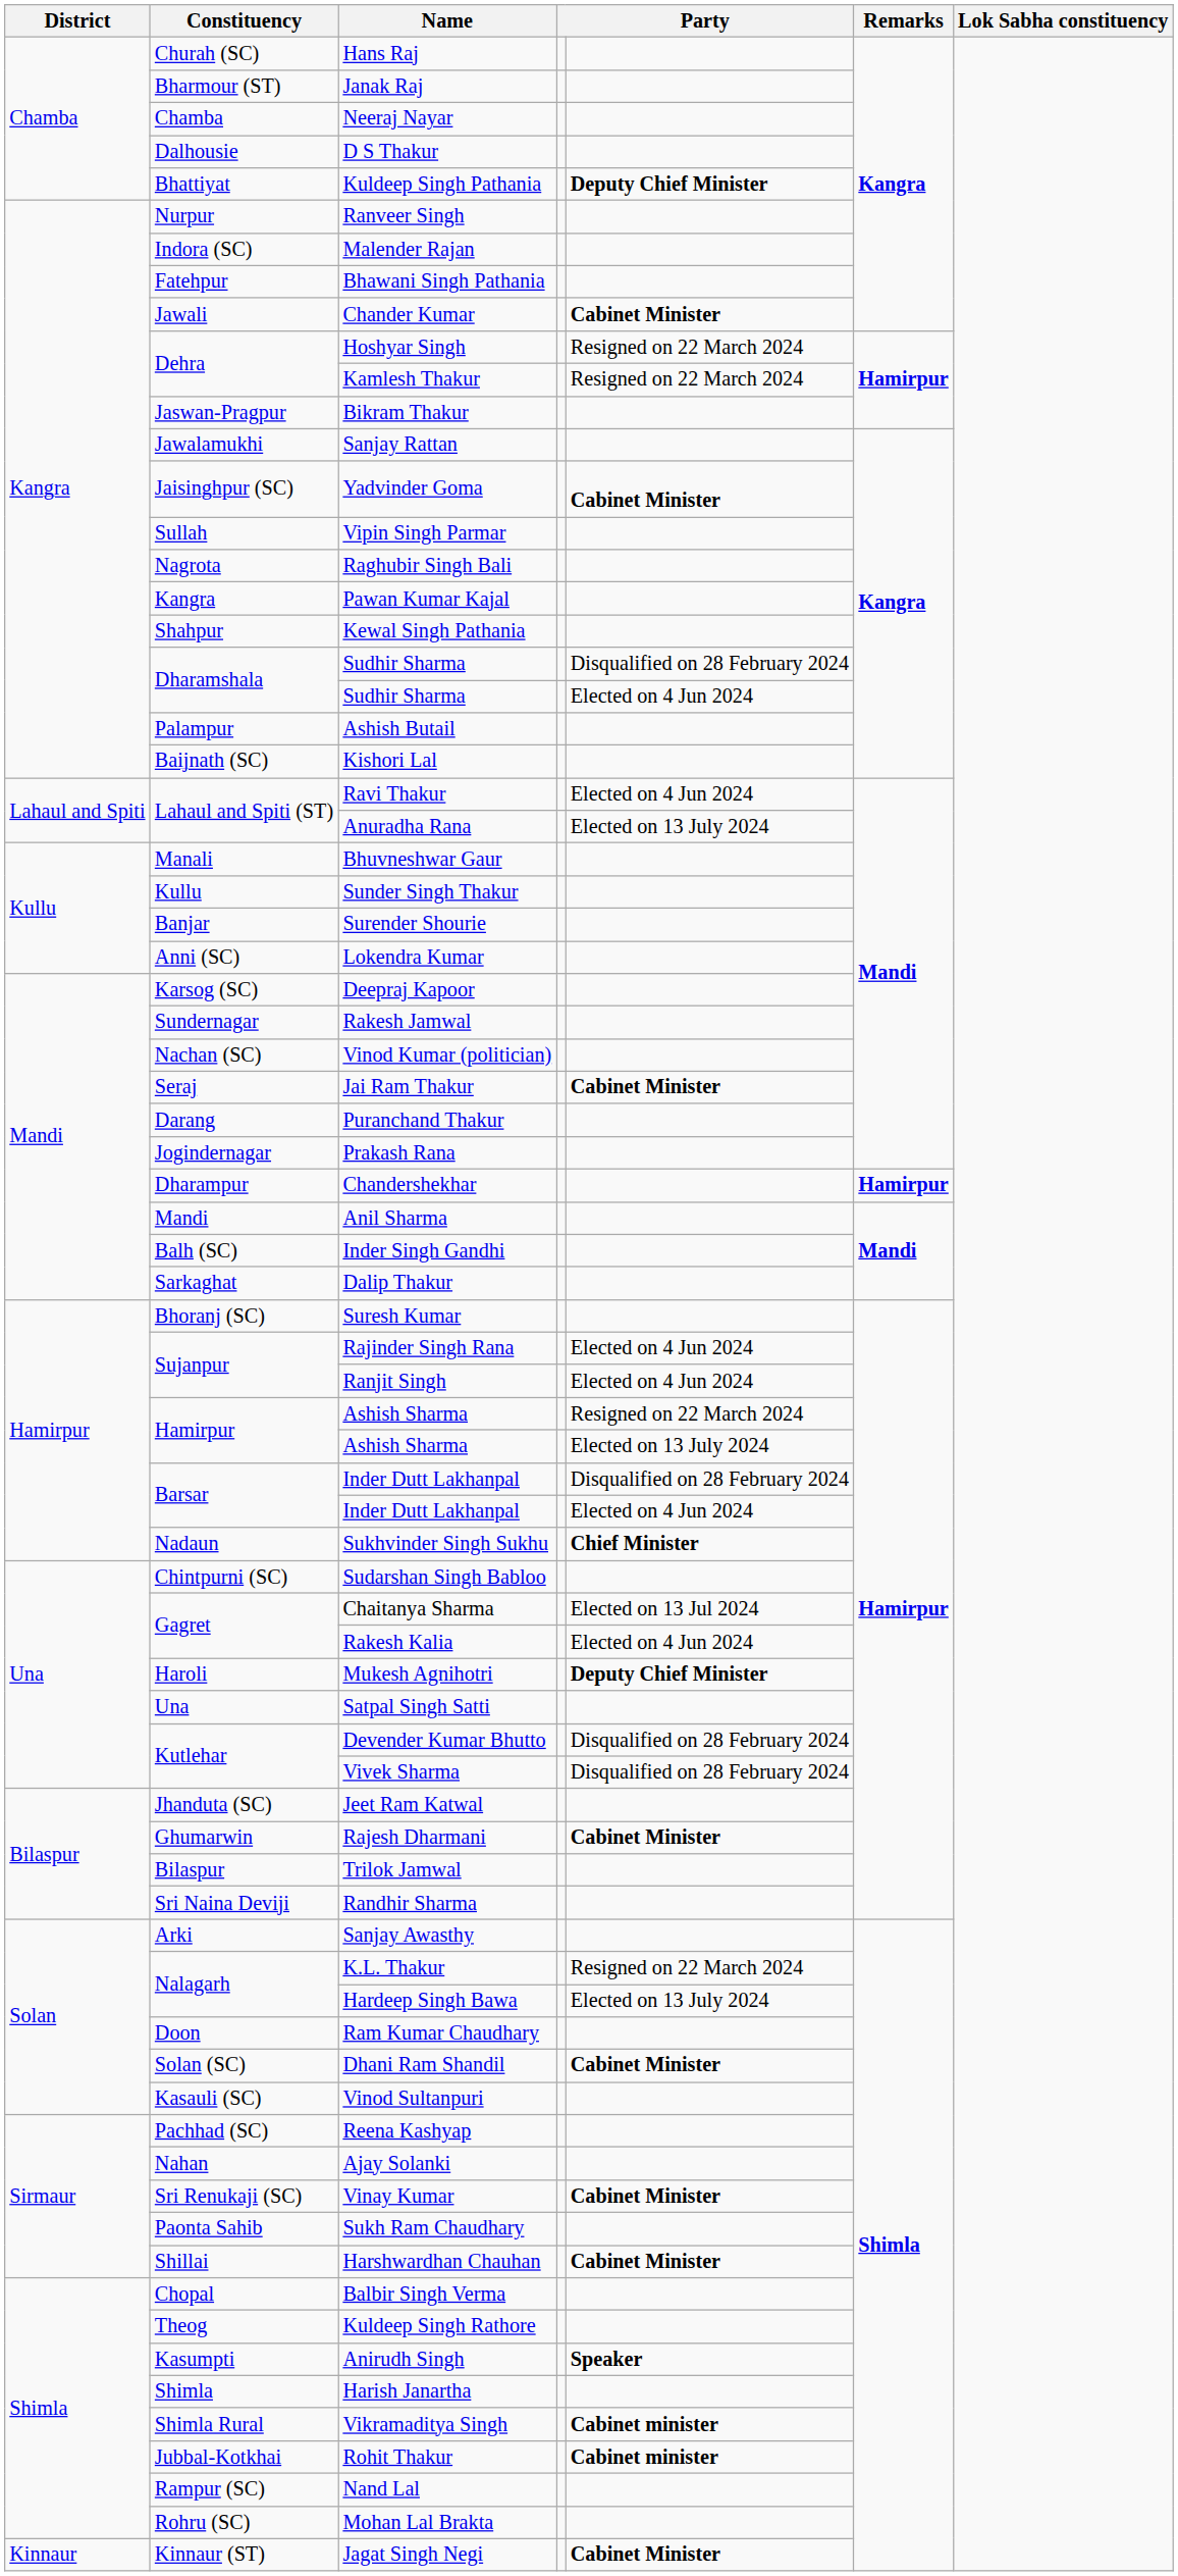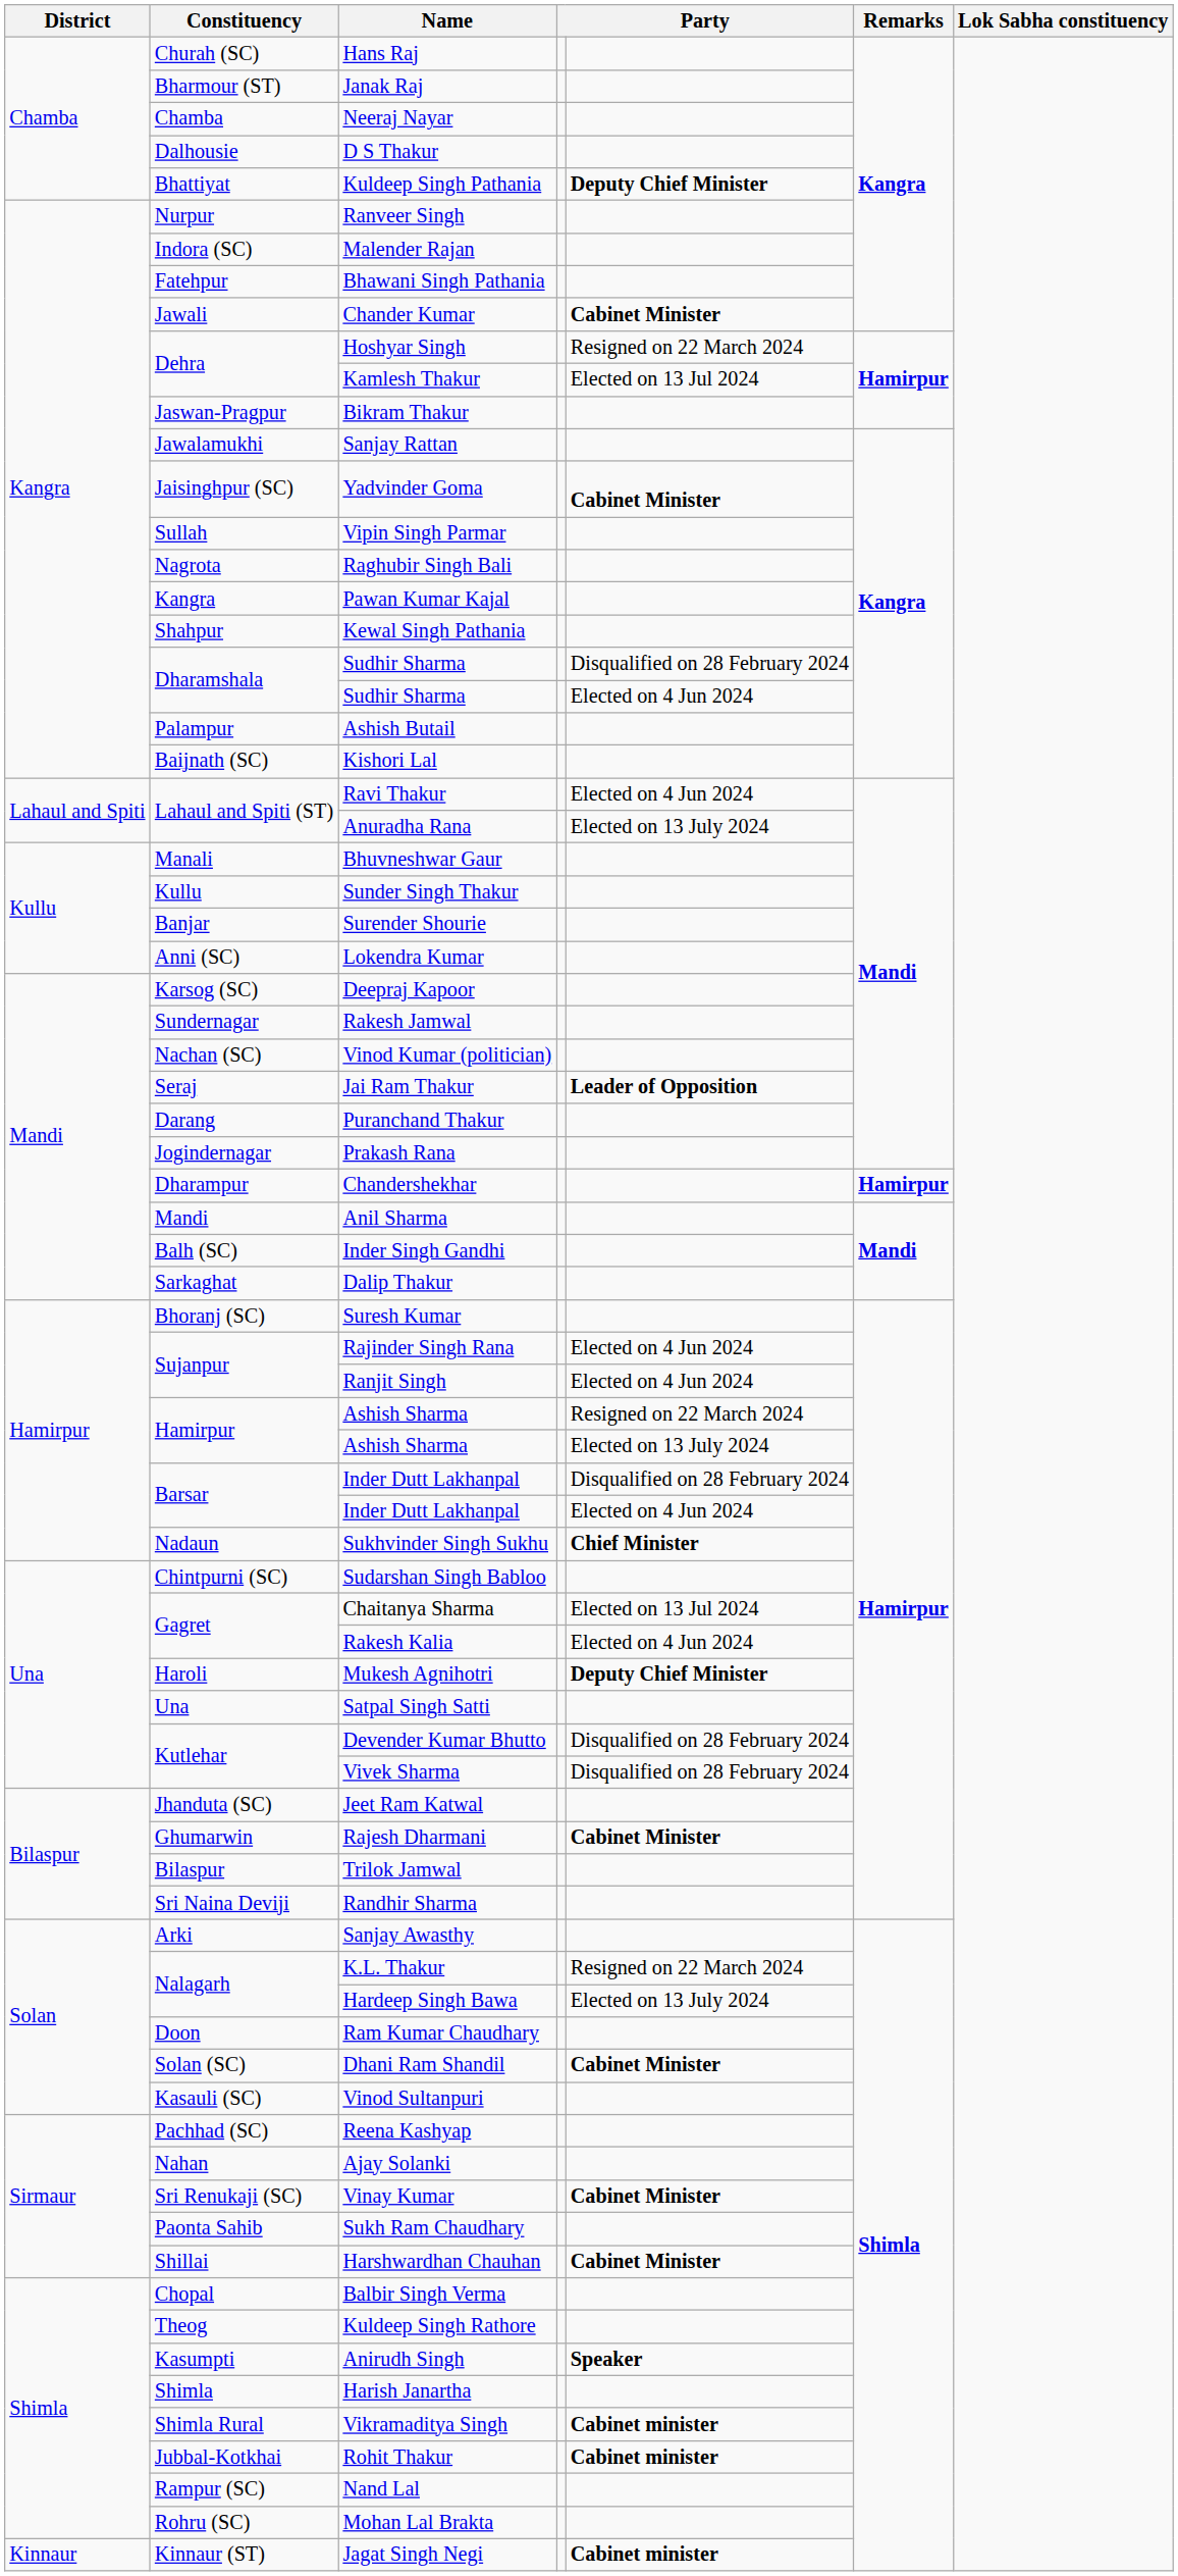 <table class="wikitable sortable">
 <tr>
 <th>District</th>
 <th>Constituency</th>
 <th>Name</th>
 <th colspan="2">Party</th>
 <th>Remarks</th>
 <th>Lok Sabha constituency</th>
 </tr>
 <tr>
 <td rowspan="5"><a href='#'>Chamba</a><br></td>
 <td><a href='#'>Churah</a> (SC)</td>
 <td><a href='#'>Hans Raj</a></td>
 <td></td>
 <td></td>
 <td rowspan="9"><a href='#'><strong>Kangra</strong></a></td>
 </tr>
 <tr>
 <td><a href='#'>Bharmour</a> (ST)</td>
 <td><a href='#'>Janak Raj</a></td>
 <td></td>
 <td></td>
 </tr>
 <tr>
 <td><a href='#'>Chamba</a></td>
 <td><a href='#'>Neeraj Nayar</a></td>
 <td></td>
 <td></td>
 </tr>
 <tr>
 <td><a href='#'>Dalhousie</a></td>
 <td><a href='#'>D S Thakur</a></td>
 <td></td>
 <td></td>
 </tr>
 <tr>
 <td><a href='#'>Bhattiyat</a></td>
 <td><a href='#'>Kuldeep Singh Pathania</a></td>
 <td></td>
 <td><strong>Deputy Chief Minister</strong></td>
 </tr>
 <tr>
 <td rowspan="17"><a href='#'>Kangra</a></td>
 <td><a href='#'>Nurpur</a></td>
 <td><a href='#'>Ranveer Singh</a></td>
 <td></td>
 <td></td>
 </tr>
 <tr>
 <td><a href='#'>Indora</a> (SC)</td>
 <td><a href='#'>Malender Rajan</a></td>
 <td></td>
 <td></td>
 </tr>
 <tr>
 <td><a href='#'>Fatehpur</a></td>
 <td><a href='#'>Bhawani Singh Pathania</a></td>
 <td></td>
 <td></td>
 </tr>
 <tr>
 <td><a href='#'>Jawali</a></td>
 <td><a href='#'>Chander Kumar</a></td>
 <td></td>
 <td><strong>Cabinet Minister</strong></td>
 </tr>
 <tr>
 <td rowspan=2><a href='#'>Dehra</a></td>
 <td><a href='#'>Hoshyar Singh</a></td>
 <td></td>
 <td>Resigned on 22 March 2024</td>
 <td rowspan="3"><strong><a href='#'>Hamirpur</a></strong></td>
 </tr>
 <tr>
 <td><a href='#'>Kamlesh Thakur</a></td>
 <td></td>
-<td>Resigned on 22 March 2024</td>
+<td>Elected on 13 Jul 2024</td>
 </tr>
 <tr>
 <td><a href='#'>Jaswan-Pragpur</a></td>
 <td><a href='#'>Bikram Thakur</a></td>
 <td></td>
 <td></td>
 </tr>
 <tr>
 <td><a href='#'>Jawalamukhi</a></td>
 <td><a href='#'>Sanjay Rattan</a></td>
 <td></td>
 <td></td>
 <td rowspan="10"><strong><a href='#'>Kangra</a></strong></td>
 </tr>
 <tr>
 <td><a href='#'>Jaisinghpur</a> (SC)</td>
 <td><a href='#'>Yadvinder Goma</a></td>
 <td></td>
 <td><br><strong>Cabinet Minister</strong></td>
 </tr>
 <tr>
 <td><a href='#'>Sullah</a></td>
 <td><a href='#'>Vipin Singh Parmar</a></td>
 <td></td>
 <td></td>
 </tr>
 <tr>
 <td><a href='#'>Nagrota</a></td>
 <td><a href='#'>Raghubir Singh Bali</a></td>
 <td></td>
 <td></td>
 </tr>
 <tr>
 <td><a href='#'>Kangra</a></td>
 <td><a href='#'>Pawan Kumar Kajal</a></td>
 <td></td>
 <td></td>
 </tr>
 <tr>
 <td><a href='#'>Shahpur</a></td>
 <td><a href='#'>Kewal Singh Pathania</a></td>
 <td></td>
 <td></td>
 </tr>
 <tr>
 <td rowspan=2><a href='#'>Dharamshala</a></td>
 <td><a href='#'>Sudhir Sharma</a></td>
 <td></td>
 <td>Disqualified on 28 February 2024</td>
 </tr>
 <tr>
 <td><a href='#'>Sudhir Sharma</a></td>
 <td></td>
 <td>Elected on 4 Jun 2024 </td>
 </tr>
 <tr>
 <td><a href='#'>Palampur</a></td>
 <td><a href='#'>Ashish Butail</a></td>
 <td></td>
 <td></td>
 </tr>
 <tr>
 <td><a href='#'>Baijnath</a> (SC)</td>
 <td><a href='#'>Kishori Lal</a></td>
 <td></td>
 <td></td>
 </tr>
 <tr>
 <td rowspan=2><a href='#'>Lahaul and Spiti</a></td>
 <td rowspan=2><a href='#'>Lahaul and Spiti</a> (ST)</td>
 <td><a href='#'>Ravi Thakur</a></td>
 <td></td>
 <td>Elected on 4 Jun 2024 </td>
 <td rowspan="12"><a href='#'><strong>Mandi</strong></a></td>
 </tr>
 <tr>
 <td><a href='#'>Anuradha Rana</a></td>
 <td></td>
 <td>Elected on 13 July 2024</td>
 </tr>
 <tr>
 <td rowspan="4"><a href='#'>Kullu</a></td>
 <td><a href='#'>Manali</a></td>
 <td><a href='#'>Bhuvneshwar Gaur</a></td>
 <td></td>
 <td></td>
 </tr>
 <tr>
 <td><a href='#'>Kullu</a></td>
 <td><a href='#'>Sunder Singh Thakur</a></td>
 <td></td>
 <td></td>
 </tr>
 <tr>
 <td><a href='#'>Banjar</a></td>
 <td><a href='#'>Surender Shourie</a></td>
 <td></td>
 <td></td>
 </tr>
 <tr>
 <td><a href='#'>Anni</a> (SC)</td>
 <td><a href='#'>Lokendra Kumar</a></td>
 <td></td>
 <td></td>
 </tr>
 <tr>
 <td rowspan="10"><a href='#'>Mandi</a></td>
 <td><a href='#'>Karsog</a> (SC)</td>
 <td><a href='#'>Deepraj Kapoor</a></td>
 <td></td>
 <td></td>
 </tr>
 <tr>
 <td><a href='#'>Sundernagar</a></td>
 <td><a href='#'>Rakesh Jamwal</a></td>
 <td></td>
 <td></td>
 </tr>
 <tr>
 <td><a href='#'>Nachan</a> (SC)</td>
 <td><a href='#'>Vinod Kumar (politician)</a></td>
 <td></td>
 <td></td>
 </tr>
 <tr>
 <td><a href='#'>Seraj</a></td>
 <td><a href='#'>Jai Ram Thakur</a></td>
 <td></td>
-<td><strong>Cabinet Minister</strong></td>
+<td><strong>Leader of Opposition</strong></td>
 </tr>
 <tr>
 <td><a href='#'>Darang</a></td>
 <td><a href='#'>Puranchand Thakur</a></td>
 <td></td>
 <td></td>
 </tr>
 <tr>
 <td><a href='#'>Jogindernagar</a></td>
 <td><a href='#'>Prakash Rana</a></td>
 <td></td>
 <td></td>
 </tr>
 <tr>
 <td><a href='#'>Dharampur</a></td>
 <td><a href='#'>Chandershekhar</a></td>
 <td></td>
 <td></td>
 <td><strong><a href='#'>Hamirpur</a></strong></td>
 </tr>
 <tr>
 <td><a href='#'>Mandi</a></td>
 <td><a href='#'>Anil Sharma</a></td>
 <td></td>
 <td></td>
 <td rowspan="3"><strong><a href='#'>Mandi</a></strong></td>
 </tr>
 <tr>
 <td><a href='#'>Balh</a> (SC)</td>
 <td><a href='#'>Inder Singh Gandhi</a></td>
 <td></td>
 <td></td>
 </tr>
 <tr>
 <td><a href='#'>Sarkaghat</a></td>
 <td><a href='#'>Dalip Thakur</a></td>
 <td></td>
 <td></td>
 </tr>
 <tr>
 <td rowspan="8"><a href='#'>Hamirpur</a></td>
 <td><a href='#'>Bhoranj</a> (SC)</td>
 <td><a href='#'>Suresh Kumar</a></td>
 <td></td>
 <td></td>
 <td rowspan="19"><strong><a href='#'>Hamirpur</a></strong></td>
 </tr>
 <tr>
 <td rowspan=2><a href='#'>Sujanpur</a></td>
 <td><a href='#'>Rajinder Singh Rana</a></td>
 <td></td>
 <td>Elected on 4 Jun 2024 </td>
 </tr>
 <tr>
 <td><a href='#'>Ranjit Singh</a></td>
 <td></td>
 <td>Elected on 4 Jun 2024 </td>
 </tr>
 <tr>
 <td rowspan=2><a href='#'>Hamirpur</a></td>
 <td><a href='#'>Ashish Sharma</a></td>
 <td></td>
 <td>Resigned on 22 March 2024</td>
 </tr>
 <tr>
 <td><a href='#'>Ashish Sharma</a></td>
 <td></td>
 <td>Elected on 13 July 2024</td>
 </tr>
 <tr>
 <td rowspan=2><a href='#'>Barsar</a></td>
 <td><a href='#'>Inder Dutt Lakhanpal</a></td>
 <td></td>
 <td>Disqualified on 28 February 2024</td>
 </tr>
 <tr>
 <td><a href='#'>Inder Dutt Lakhanpal</a></td>
 <td></td>
 <td>Elected on 4 Jun 2024 </td>
 </tr>
 <tr>
 <td><a href='#'>Nadaun</a></td>
 <td><a href='#'>Sukhvinder Singh Sukhu</a></td>
 <td></td>
 <td><strong>Chief Minister</strong></td>
 </tr>
 <tr>
 <td rowspan="7"><a href='#'>Una</a></td>
 <td><a href='#'>Chintpurni</a> (SC)</td>
 <td><a href='#'>Sudarshan Singh Babloo</a></td>
 <td></td>
 <td></td>
 </tr>
 <tr>
 <td rowspan=2><a href='#'>Gagret</a></td>
 <td>Chaitanya Sharma</td>
 <td></td>
 <td>Elected on 13 Jul 2024</td>
 </tr>
 <tr>
 <td><a href='#'>Rakesh Kalia</a></td>
 <td></td>
 <td>Elected on 4 Jun 2024 </td>
 </tr>
 <tr>
 <td><a href='#'>Haroli</a></td>
 <td><a href='#'>Mukesh Agnihotri</a></td>
 <td></td>
 <td><strong>Deputy Chief Minister</strong></td>
 </tr>
 <tr>
 <td><a href='#'>Una</a></td>
 <td><a href='#'>Satpal Singh Satti</a></td>
 <td></td>
 <td></td>
 </tr>
 <tr>
 <td rowspan=2><a href='#'>Kutlehar</a></td>
 <td><a href='#'>Devender Kumar Bhutto</a></td>
 <td></td>
 <td>Disqualified on 28 February 2024</td>
 </tr>
 <tr>
 <td><a href='#'>Vivek Sharma</a></td>
 <td></td>
 <td>Disqualified on 28 February 2024</td>
 </tr>
 <tr>
 <td rowspan="4"><a href='#'>Bilaspur</a></td>
 <td><a href='#'>Jhanduta</a> (SC)</td>
 <td><a href='#'>Jeet Ram Katwal</a></td>
 <td></td>
 <td></td>
 </tr>
 <tr>
 <td><a href='#'>Ghumarwin</a></td>
 <td><a href='#'>Rajesh Dharmani</a></td>
 <td></td>
 <td><strong>Cabinet Minister</strong></td>
 </tr>
 <tr>
 <td><a href='#'>Bilaspur</a></td>
 <td><a href='#'>Trilok Jamwal</a></td>
 <td></td>
 <td></td>
 </tr>
 <tr>
 <td><a href='#'>Sri Naina Deviji</a></td>
 <td><a href='#'>Randhir Sharma</a></td>
 <td></td>
 <td></td>
 </tr>
 <tr>
 <td rowspan="6"><a href='#'>Solan</a></td>
 <td><a href='#'>Arki</a></td>
 <td><a href='#'>Sanjay Awasthy</a></td>
 <td></td>
 <td></td>
 <td rowspan="20"><strong><a href='#'>Shimla</a></strong></td>
 </tr>
 <tr>
 <td rowspan=2><a href='#'>Nalagarh</a></td>
 <td><a href='#'>K.L. Thakur</a></td>
 <td></td>
 <td>Resigned on 22 March 2024</td>
 </tr>
 <tr>
 <td><a href='#'>Hardeep Singh Bawa</a></td>
 <td></td>
 <td>Elected on 13 July 2024</td>
 </tr>
 <tr>
 <td><a href='#'>Doon</a></td>
 <td><a href='#'>Ram Kumar Chaudhary</a></td>
 <td></td>
 <td></td>
 </tr>
 <tr>
 <td><a href='#'>Solan</a> (SC)</td>
 <td><a href='#'>Dhani Ram Shandil</a></td>
 <td></td>
 <td><strong>Cabinet Minister</strong></td>
 </tr>
 <tr>
 <td><a href='#'>Kasauli</a> (SC)</td>
 <td><a href='#'>Vinod Sultanpuri</a></td>
 <td></td>
 <td></td>
 </tr>
 <tr>
 <td rowspan="5"><a href='#'>Sirmaur</a></td>
 <td><a href='#'>Pachhad</a> (SC)</td>
 <td><a href='#'>Reena Kashyap</a></td>
 <td></td>
 <td></td>
 </tr>
 <tr>
 <td><a href='#'>Nahan</a></td>
 <td><a href='#'>Ajay Solanki</a></td>
 <td></td>
 <td></td>
 </tr>
 <tr>
 <td><a href='#'>Sri Renukaji</a> (SC)</td>
 <td><a href='#'>Vinay Kumar</a></td>
 <td></td>
 <td><strong>Cabinet Minister</strong></td>
 </tr>
 <tr>
 <td><a href='#'>Paonta Sahib</a></td>
 <td><a href='#'>Sukh Ram Chaudhary</a></td>
 <td></td>
 <td></td>
 </tr>
 <tr>
 <td><a href='#'>Shillai</a></td>
 <td><a href='#'>Harshwardhan Chauhan</a></td>
 <td></td>
 <td><strong>Cabinet Minister</strong></td>
 </tr>
 <tr>
 <td rowspan="8"><a href='#'>Shimla</a></td>
 <td><a href='#'>Chopal</a></td>
 <td><a href='#'>Balbir Singh Verma</a></td>
 <td></td>
 <td></td>
 </tr>
 <tr>
 <td><a href='#'>Theog</a></td>
 <td><a href='#'>Kuldeep Singh Rathore</a></td>
 <td></td>
 <td></td>
 </tr>
 <tr>
 <td><a href='#'>Kasumpti</a></td>
 <td><a href='#'>Anirudh Singh</a></td>
 <td></td>
 <td><strong>Speaker</strong></td>
 </tr>
 <tr>
 <td><a href='#'>Shimla</a></td>
 <td><a href='#'>Harish Janartha</a></td>
 <td></td>
 <td></td>
 </tr>
 <tr>
 <td><a href='#'>Shimla Rural</a></td>
 <td><a href='#'>Vikramaditya Singh</a></td>
 <td></td>
 <td><strong>Cabinet minister</strong></td>
 </tr>
 <tr>
 <td><a href='#'>Jubbal-Kotkhai</a></td>
 <td><a href='#'>Rohit Thakur</a></td>
 <td></td>
 <td><strong>Cabinet minister</strong></td>
 </tr>
 <tr>
 <td><a href='#'>Rampur</a> (SC)</td>
 <td><a href='#'>Nand Lal</a></td>
 <td></td>
 <td></td>
 </tr>
 <tr>
 <td><a href='#'>Rohru</a> (SC)</td>
 <td><a href='#'>Mohan Lal Brakta</a></td>
 <td></td>
 <td></td>
 </tr>
 <tr>
 <td><a href='#'>Kinnaur</a></td>
 <td><a href='#'>Kinnaur</a> (ST)</td>
 <td><a href='#'>Jagat Singh Negi</a></td>
 <td></td>
-<td><strong>Cabinet Minister</strong></td>
+<td><strong>Cabinet minister</strong></td>
 </tr>
 </table>
